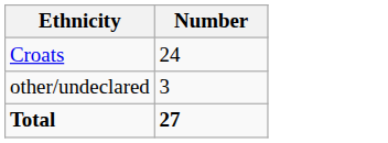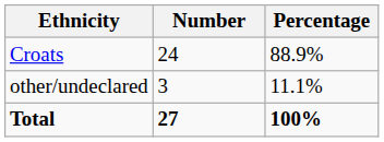 <table class="wikitable">
 <tr>
 <th width="100px">Ethnicity</th>
 <th width="80px">Number</th>
+<th width="80px">Percentage</th>
 </tr>
 <tr>
 <td><a href='#'>Croats</a></td>
 <td>24</td>
+<td>88.9%</td>
 </tr>
 <tr>
 <td>other/undeclared</td>
 <td>3</td>
+<td>11.1%</td>
 </tr>
 <tr>
 <td><strong>Total</strong></td>
 <td><strong>27</strong></td>
+<td><strong>100%</strong></td>
 </tr>
 </table>
